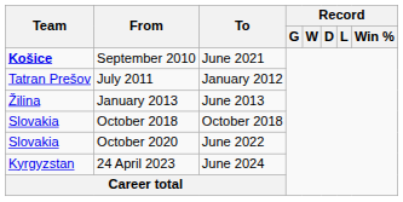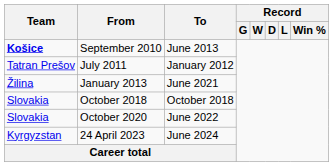 <table class="wikitable" style="text-align: center">
 <tr>
 <th rowspan="2">Team</th>
 <th rowspan="2">From</th>
 <th rowspan="2">To</th>
 <th colspan="5">Record</th>
 </tr>
 <tr>
 <th>G</th>
 <th>W</th>
 <th>D</th>
 <th>L</th>
 <th>Win %</th>
 </tr>
 <tr>
 <td align=left><strong><a href='#'>Košice</a></strong></td>
 <td align=left>September 2010</td>
-<td align=left>June 2021<br></td>
+<td align=left>June 2013<br></td>
 </tr>
 <tr>
 <td align=left><a href='#'>Tatran Prešov</a></td>
 <td align=left>July 2011</td>
 <td align=left>January 2012<br></td>
 </tr>
 <tr>
 <td align=left><a href='#'>Žilina</a></td>
 <td align=left>January 2013</td>
-<td align=left>June 2013<br></td>
+<td align=left>June 2021<br></td>
 </tr>
 <tr>
 <td align=left><a href='#'>Slovakia</a></td>
 <td align=left>October 2018</td>
 <td align=left>October 2018<br></td>
 </tr>
 <tr>
 <td align=left><a href='#'>Slovakia</a></td>
 <td align=left>October 2020</td>
 <td align=left>June 2022<br></td>
 </tr>
 <tr>
 <td align=left><a href='#'>Kyrgyzstan</a></td>
 <td align=left>24 April 2023</td>
 <td align=left>June 2024<br></td>
 </tr>
 <tr>
 <th colspan="3">Career total<br></th>
 </tr>
 </table>
